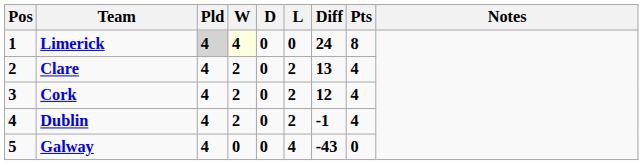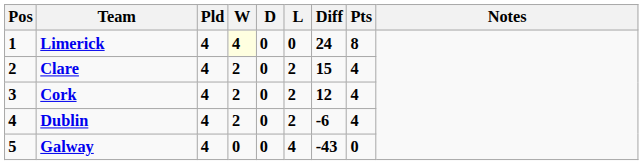 <table class="wikitable" style="text-align: centre;">
 <tr>
 <th width=20>Pos</th>
 <th width=150>Team</th>
 <th width=20>Pld</th>
 <th width=20>W</th>
 <th width=20>D</th>
 <th width=20>L</th>
 <th width=20>Diff</th>
 <th width=20>Pts</th>
 <th width=250>Notes</th>
 </tr>
 <tr style>
 <td><strong>1</strong></td>
 <td align=left><strong> <a href='#'>Limerick</a> </strong></td>
-<td style="background: lightgrey;"><strong>4</strong></td>
+<td><strong>4</strong></td>
 <td style="background: lightyellow;"><strong>4</strong></td>
 <td><strong>0</strong></td>
 <td><strong>0</strong></td>
 <td><strong>24</strong></td>
 <td><strong>8</strong></td>
 </tr>
 <tr>
 <td><strong>2</strong></td>
 <td align=left><strong> <a href='#'>Clare</a> </strong></td>
 <td><strong>4</strong></td>
 <td><strong>2</strong></td>
 <td><strong>0</strong></td>
 <td><strong>2</strong></td>
-<td><strong>13</strong></td>
+<td><strong>15</strong></td>
 <td><strong>4</strong></td>
 </tr>
 <tr>
 <td><strong>3</strong></td>
 <td align=left><strong> <a href='#'>Cork</a> </strong></td>
 <td><strong>4</strong></td>
 <td><strong>2</strong></td>
 <td><strong>0</strong></td>
 <td><strong>2</strong></td>
 <td><strong>12</strong></td>
 <td><strong>4</strong></td>
 </tr>
 <tr>
 <td><strong>4</strong></td>
 <td align=left><strong> <a href='#'>Dublin</a> </strong></td>
 <td><strong>4</strong></td>
 <td><strong>2</strong></td>
 <td><strong>0</strong></td>
 <td><strong>2</strong></td>
-<td><strong>-1</strong></td>
+<td><strong>-6</strong></td>
 <td><strong>4</strong></td>
 </tr>
 <tr style>
 <td><strong>5</strong></td>
 <td align=left><strong> <a href='#'>Galway</a> </strong></td>
 <td><strong>4</strong></td>
 <td><strong>0</strong></td>
 <td><strong>0</strong></td>
 <td><strong>4</strong></td>
 <td><strong>-43</strong></td>
 <td><strong>0</strong></td>
 </tr>
 </table>
